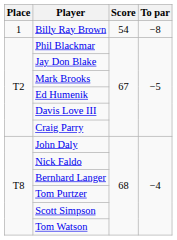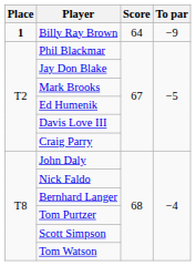 <table class="wikitable">
 <tr>
 <th>Place</th>
 <th>Player</th>
 <th>Score</th>
 <th>To par</th>
 </tr>
 <tr>
-<td align=center>1</td>
+<td align=center><strong>1</strong></td>
 <td> <a href='#'>Billy Ray Brown</a></td>
-<td align=center>54</td>
-<td align=center>−8</td>
+<td align=center>64</td>
+<td align=center>−9</td>
 </tr>
 <tr>
 <td rowspan=6 align=center>T2</td>
 <td> <a href='#'>Phil Blackmar</a></td>
 <td rowspan=6 align=center>67</td>
 <td rowspan=6 align=center>−5</td>
 </tr>
 <tr>
 <td> <a href='#'>Jay Don Blake</a></td>
 </tr>
 <tr>
 <td> <a href='#'>Mark Brooks</a></td>
 </tr>
 <tr>
 <td> <a href='#'>Ed Humenik</a></td>
 </tr>
 <tr>
 <td> <a href='#'>Davis Love III</a></td>
 </tr>
 <tr>
 <td> <a href='#'>Craig Parry</a></td>
 </tr>
 <tr>
 <td rowspan=6 align=center>T8</td>
 <td> <a href='#'>John Daly</a></td>
 <td rowspan=6 align=center>68</td>
 <td rowspan=6 align=center>−4</td>
 </tr>
 <tr>
 <td> <a href='#'>Nick Faldo</a></td>
 </tr>
 <tr>
 <td> <a href='#'>Bernhard Langer</a></td>
 </tr>
 <tr>
 <td> <a href='#'>Tom Purtzer</a></td>
 </tr>
 <tr>
 <td> <a href='#'>Scott Simpson</a></td>
 </tr>
 <tr>
 <td> <a href='#'>Tom Watson</a></td>
 </tr>
 </table>
